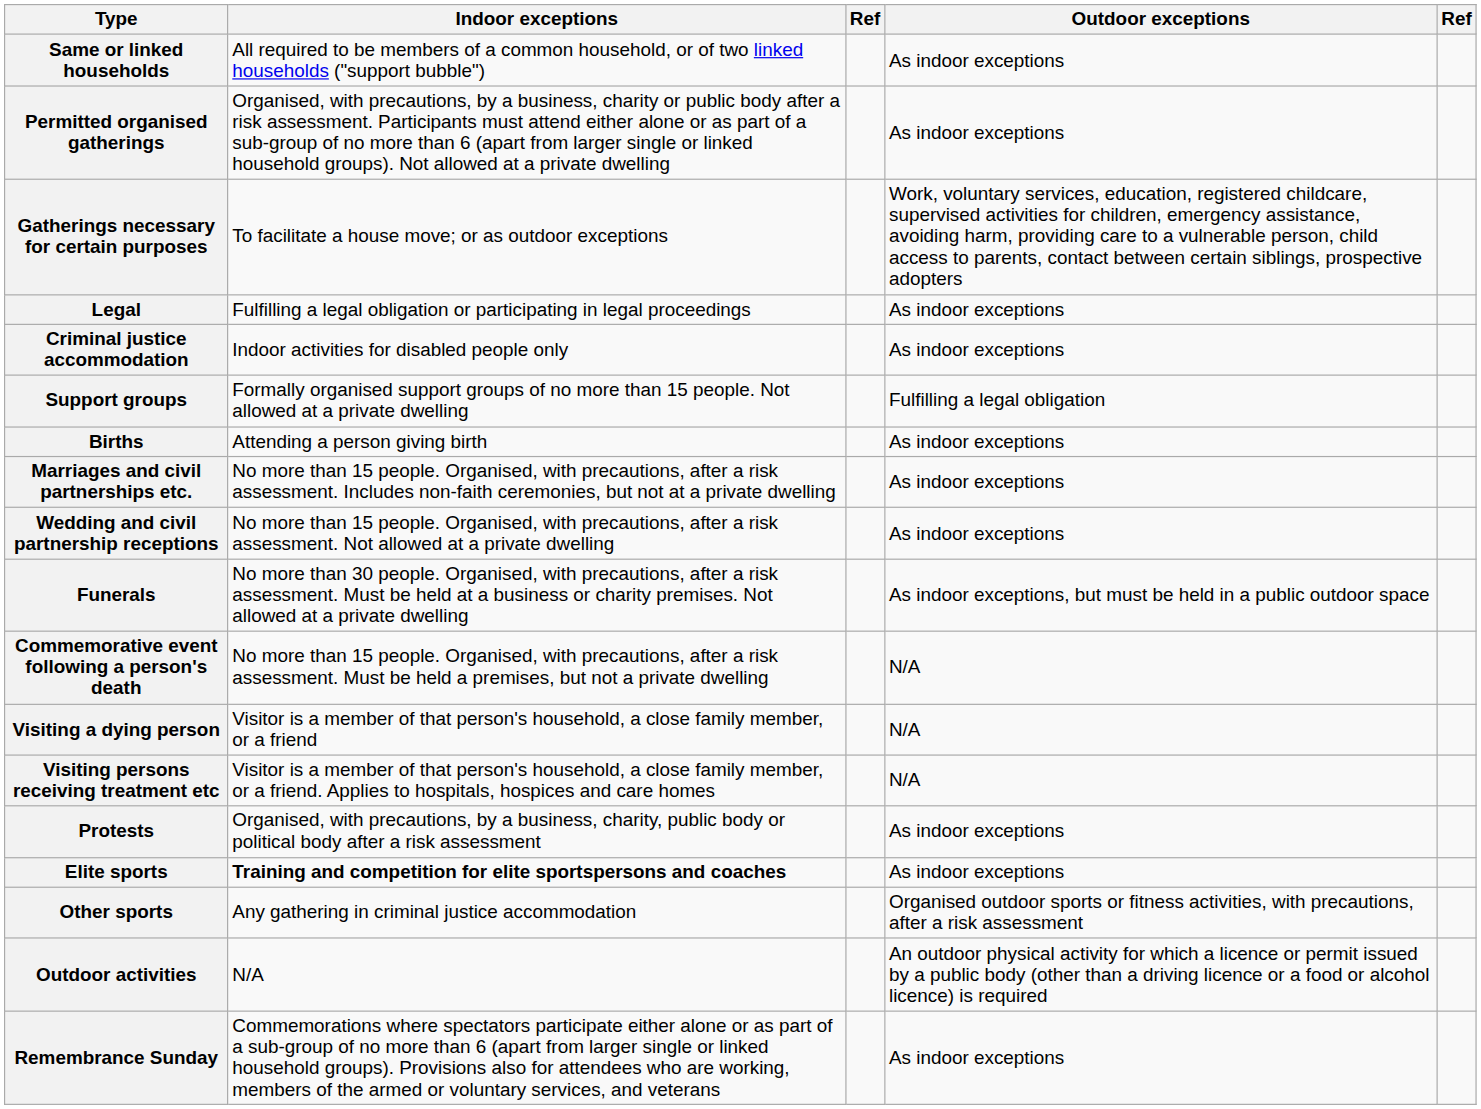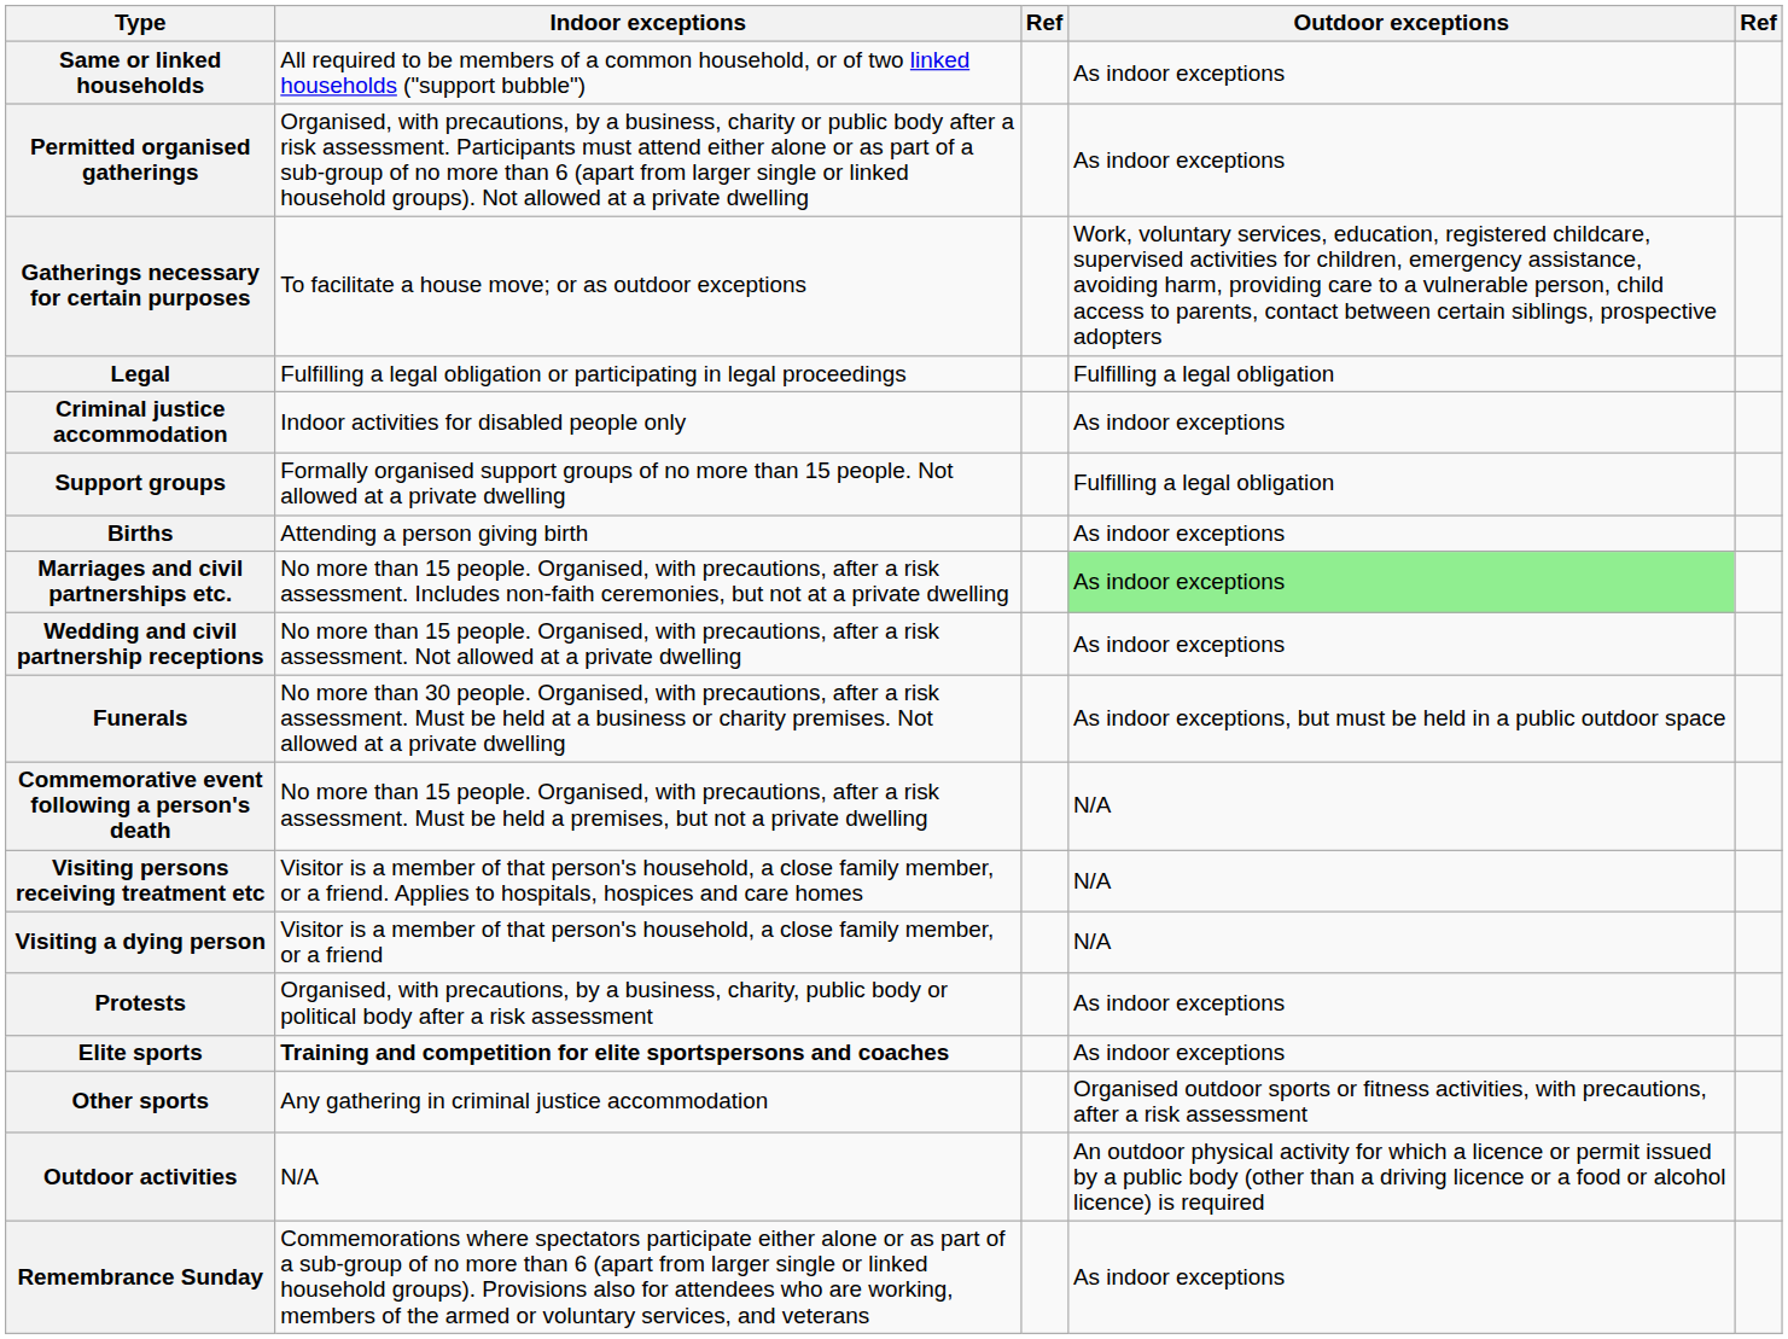 <table class="wikitable">
 <tr>
 <th>Type</th>
 <th>Indoor exceptions</th>
 <th>Ref</th>
 <th>Outdoor exceptions</th>
 <th>Ref</th>
 </tr>
 <tr>
 <th>Same or linked households</th>
 <td>All required to be members of a common household, or of two <a href='#'>linked households</a> ("support bubble")</td>
 <td></td>
 <td>As indoor exceptions</td>
 <td></td>
 </tr>
 <tr>
 <th>Permitted organised gatherings</th>
 <td>Organised, with precautions, by a business, charity or public body after a risk assessment. Participants must attend either alone or as part of a sub-group of no more than 6 (apart from larger single or linked household groups). Not allowed at a private dwelling</td>
 <td></td>
 <td>As indoor exceptions</td>
 <td></td>
 </tr>
 <tr>
 <th>Gatherings necessary for certain purposes</th>
 <td>To facilitate a house move; or as outdoor exceptions</td>
 <td></td>
 <td>Work, voluntary services, education, registered childcare, supervised activities for children, emergency assistance, avoiding harm, providing care to a vulnerable person, child access to parents, contact between certain siblings, prospective adopters</td>
 <td></td>
 </tr>
 <tr>
 <th>Legal</th>
 <td>Fulfilling a legal obligation or participating in legal proceedings</td>
 <td></td>
-<td>As indoor exceptions</td>
+<td>Fulfilling a legal obligation</td>
 <td></td>
 </tr>
 <tr>
 <th>Criminal justice accommodation</th>
 <td>Indoor activities for disabled people only</td>
 <td></td>
 <td>As indoor exceptions</td>
 <td></td>
 </tr>
 <tr>
 <th>Support groups</th>
 <td>Formally organised support groups of no more than 15 people. Not allowed at a private dwelling</td>
 <td></td>
 <td>Fulfilling a legal obligation</td>
 <td></td>
 </tr>
 <tr>
 <th>Births</th>
 <td>Attending a person giving birth</td>
 <td></td>
 <td>As indoor exceptions</td>
 <td></td>
 </tr>
 <tr>
 <th>Marriages and civil partnerships etc.</th>
 <td>No more than 15 people. Organised, with precautions, after a risk assessment. Includes non-faith ceremonies, but not at a private dwelling</td>
 <td></td>
-<td>As indoor exceptions</td>
+<td style="background: lightgreen;">As indoor exceptions</td>
 <td></td>
 </tr>
 <tr>
 <th>Wedding and civil partnership receptions</th>
 <td>No more than 15 people. Organised, with precautions, after a risk assessment. Not allowed at a private dwelling</td>
 <td></td>
 <td>As indoor exceptions</td>
 <td></td>
 </tr>
 <tr>
 <th>Funerals</th>
 <td>No more than 30 people. Organised, with precautions, after a risk assessment. Must be held at a business or charity premises. Not allowed at a private dwelling</td>
 <td></td>
 <td>As indoor exceptions, but must be held in a public outdoor space</td>
 <td></td>
 </tr>
 <tr>
 <th>Commemorative event following a person's death</th>
 <td>No more than 15 people. Organised, with precautions, after a risk assessment. Must be held a premises, but not a private dwelling</td>
 <td></td>
 <td>N/A</td>
 <td></td>
 </tr>
 <tr>
-<th>Visiting a dying person</th>
-<td>Visitor is a member of that person's household, a close family member, or a friend</td>
+<th>Visiting persons receiving treatment etc</th>
+<td>Visitor is a member of that person's household, a close family member, or a friend. Applies to hospitals, hospices and care homes</td>
 <td></td>
 <td>N/A</td>
 <td></td>
 </tr>
 <tr>
-<th>Visiting persons receiving treatment etc</th>
-<td>Visitor is a member of that person's household, a close family member, or a friend. Applies to hospitals, hospices and care homes</td>
+<th>Visiting a dying person</th>
+<td>Visitor is a member of that person's household, a close family member, or a friend</td>
 <td></td>
 <td>N/A</td>
 <td></td>
 </tr>
 <tr>
 <th>Protests</th>
 <td>Organised, with precautions, by a business, charity, public body or political body after a risk assessment</td>
 <td></td>
 <td>As indoor exceptions</td>
 <td></td>
 </tr>
 <tr>
 <th>Elite sports</th>
 <td><strong>Training and competition for elite sportspersons and coaches</strong></td>
 <td></td>
 <td>As indoor exceptions</td>
 <td></td>
 </tr>
 <tr>
 <th>Other sports</th>
 <td>Any gathering in criminal justice accommodation</td>
 <td></td>
 <td>Organised outdoor sports or fitness activities, with precautions, after a risk assessment</td>
 <td></td>
 </tr>
 <tr>
 <th>Outdoor activities</th>
 <td>N/A</td>
 <td></td>
 <td>An outdoor physical activity for which a licence or permit issued by a public body (other than a driving licence or a food or alcohol licence) is required</td>
 <td></td>
 </tr>
 <tr>
 <th>Remembrance Sunday</th>
 <td>Commemorations where spectators participate either alone or as part of a sub-group of no more than 6 (apart from larger single or linked household groups). Provisions also for attendees who are working, members of the armed or voluntary services, and veterans</td>
 <td></td>
 <td>As indoor exceptions</td>
 <td></td>
 </tr>
 </table>
